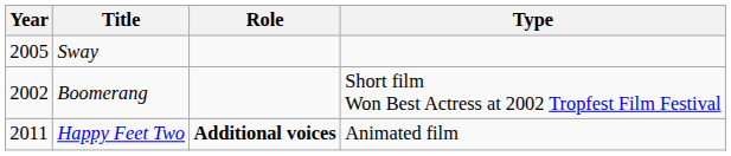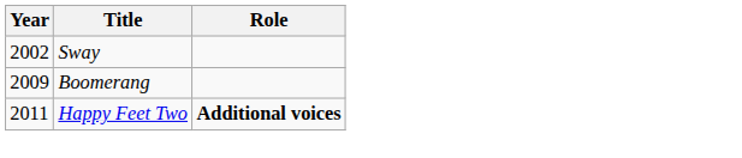 <table class="wikitable">
 <tr>
 <th>Year</th>
 <th>Title</th>
 <th>Role</th>
-<th>Type</th>
 </tr>
 <tr>
-<td>2005</td>
+<td>2002</td>
 <td><em>Sway</em></td>
-<td></td>
 <td></td>
 </tr>
 <tr>
-<td>2002</td>
+<td>2009</td>
 <td><em>Boomerang</em></td>
 <td></td>
-<td>Short film<br>Won Best Actress at 2002 <a href='#'>Tropfest Film Festival</a></td>
 </tr>
 <tr>
 <td>2011</td>
 <td><em><a href='#'>Happy Feet Two</a></em></td>
 <td><strong>Additional voices</strong></td>
-<td>Animated film</td>
 </tr>
 </table>
